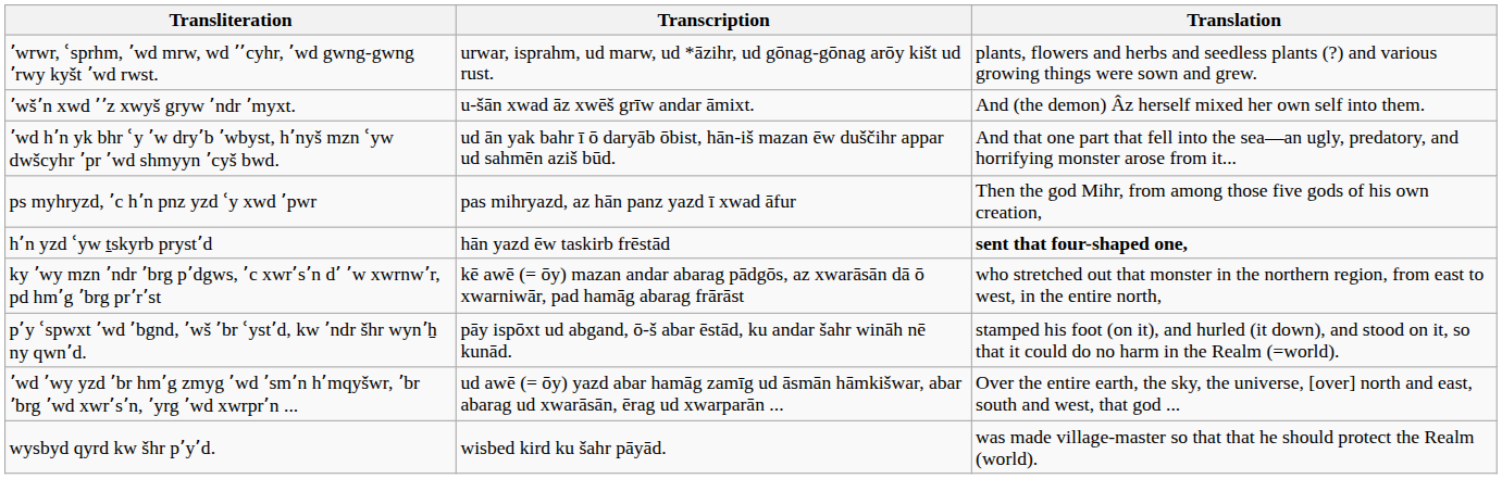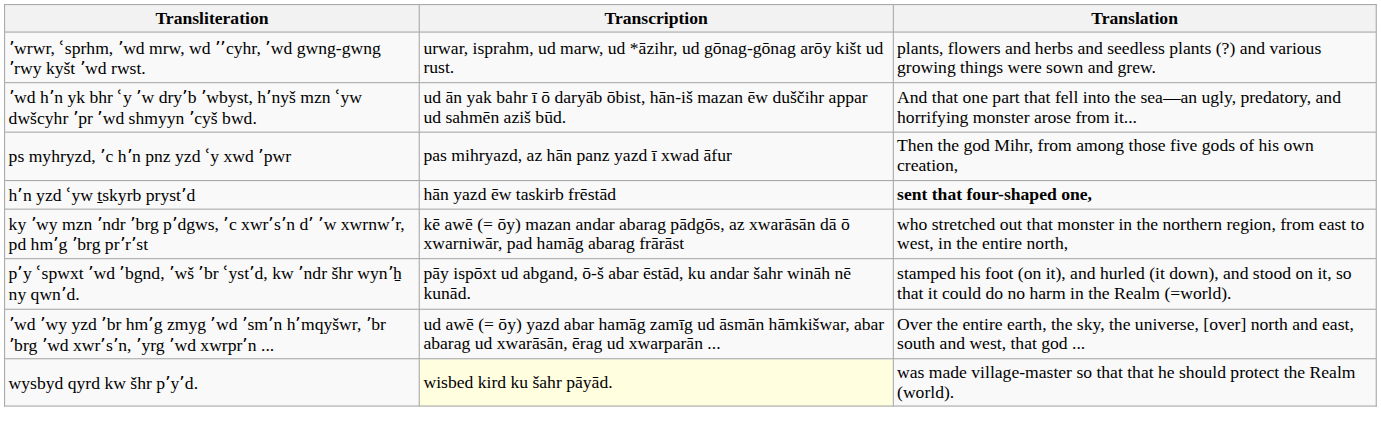 <table class="wikitable">
 <tr>
 <th>Transliteration</th>
 <th>Transcription</th>
 <th>Translation</th>
 </tr>
 <tr>
 <td>՚wrwr, ՙsprhm, ՚wd mrw, wd ՚՚cyhr, ՚wd gwng-gwng ՚rwy kyšt ՚wd rwst.</td>
 <td>urwar, isprahm, ud marw, ud *āzihr, ud gōnag-gōnag arōy kišt ud rust.</td>
 <td>plants, flowers and herbs and seedless plants (?) and various growing things were sown and grew.</td>
-</tr>
-<tr>
-<td>՚wš՚n xwd ՚՚z xwyš gryw ՚ndr ՚myxt.</td>
-<td>u-šān xwad āz xwēš grīw andar āmixt.</td>
-<td>And (the demon) Âz herself mixed her own self into them.</td>
 </tr>
 <tr>
 <td>՚wd h՚n yk bhr ՙy ՚w dry՚b ՚wbyst, h՚nyš mzn ՙyw dwšcyhr ՚pr ՚wd shmyyn ՚cyš bwd.</td>
 <td>ud ān yak bahr ī ō daryāb ōbist, hān-iš mazan ēw duščihr appar ud sahmēn aziš būd.</td>
 <td>And that one part that fell into the sea—an ugly, predatory, and horrifying monster arose from it...</td>
 </tr>
 <tr>
 <td>ps myhryzd, ՚c h՚n pnz yzd ՙy xwd ՚pwr</td>
 <td>pas mihryazd, az hān panz yazd ī xwad āfur</td>
 <td>Then the god Mihr, from among those five gods of his own creation,</td>
 </tr>
 <tr>
 <td>h՚n yzd ՙyw ṯskyrb pryst՚d</td>
 <td>hān yazd ēw taskirb frēstād</td>
 <td><strong>sent that four-shaped one,</strong></td>
 </tr>
 <tr>
 <td>ky ՚wy mzn ՚ndr ՚brg p՚dgws, ՚c xwr՚s՚n d՚ ՚w xwrnw՚r, pd hm՚g ՚brg pr՚r՚st</td>
 <td>kē awē (= ōy) mazan andar abarag pādgōs, az xwarāsān dā ō xwarniwār, pad hamāg abarag frārāst</td>
 <td>who stretched out that monster in the northern region, from east to west, in the entire north,</td>
 </tr>
 <tr>
 <td>p՚y ՙspwxt ՚wd ՚bgnd, ՚wš ՚br ՙyst՚d, kw ՚ndr šhr wyn՚ẖ ny qwn՚d.</td>
 <td>pāy ispōxt ud abgand, ō-š abar ēstād, ku andar šahr wināh nē kunād.</td>
 <td>stamped his foot (on it), and hurled (it down), and stood on it, so that it could do no harm in the Realm (=world).</td>
 </tr>
 <tr>
 <td>՚wd ՚wy yzd ՚br hm՚g zmyg ՚wd ՚sm՚n h՚mqyšwr, ՚br ՚brg ՚wd xwr՚s՚n, ՚yrg ՚wd xwrpr՚n ...</td>
 <td>ud awē (= ōy) yazd abar hamāg zamīg ud āsmān hāmkišwar, abar abarag ud xwarāsān, ērag ud xwarparān ...</td>
 <td>Over the entire earth, the sky, the universe, [over] north and east, south and west, that god ...</td>
 </tr>
 <tr>
 <td>wysbyd qyrd kw šhr p՚y՚d.</td>
-<td>wisbed kird ku šahr pāyād.</td>
+<td style="background: lightyellow;">wisbed kird ku šahr pāyād.</td>
 <td>was made village-master so that that he should protect the Realm (world).</td>
 </tr>
 </table>
